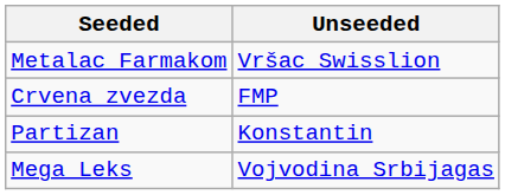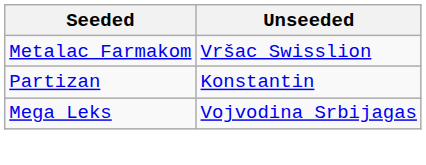 <table class="wikitable">
 <tr>
 <th>Seeded</th>
 <th>Unseeded</th>
 </tr>
 <tr>
 <td><a href='#'>Metalac Farmakom</a></td>
 <td><a href='#'>Vršac Swisslion</a></td>
 </tr>
 <tr>
-<td><a href='#'>Crvena zvezda</a></td>
-<td><a href='#'>FMP</a></td>
-</tr>
-<tr>
 <td><a href='#'>Partizan</a></td>
 <td><a href='#'>Konstantin</a></td>
 </tr>
 <tr>
 <td><a href='#'>Mega Leks</a></td>
 <td><a href='#'>Vojvodina Srbijagas</a></td>
 </tr>
 </table>
